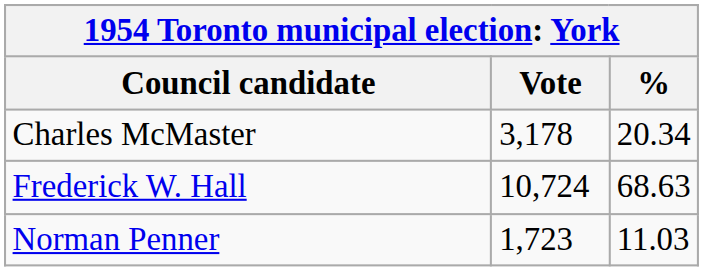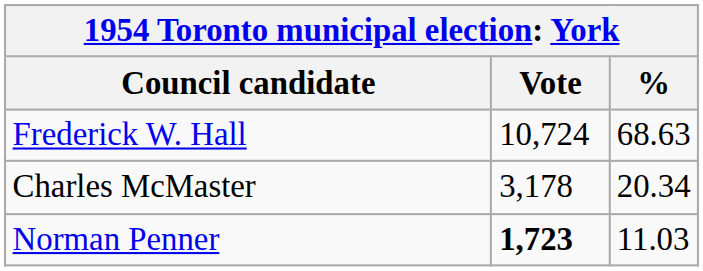 <table class="wikitable">
 <tr>
 <th colspan=3><a href='#'>1954 Toronto municipal election</a>: <a href='#'>York</a></th>
 </tr>
 <tr>
 <th bgcolor="#DDDDFF" width="230px">Council candidate</th>
 <th bgcolor="#DDDDFF" width="50px">Vote</th>
 <th bgcolor="#DDDDFF" width="30px">%</th>
 </tr>
 <tr>
+<td><a href='#'>Frederick W. Hall</a></td>
+<td>10,724</td>
+<td>68.63</td>
+</tr>
+<tr>
 <td>Charles McMaster</td>
 <td>3,178</td>
 <td>20.34</td>
 </tr>
 <tr>
-<td><a href='#'>Frederick W. Hall</a></td>
-<td>10,724</td>
-<td>68.63</td>
-</tr>
-<tr>
 <td><a href='#'>Norman Penner</a></td>
-<td>1,723</td>
+<td><strong>1,723</strong></td>
 <td>11.03</td>
 </tr>
 </table>
